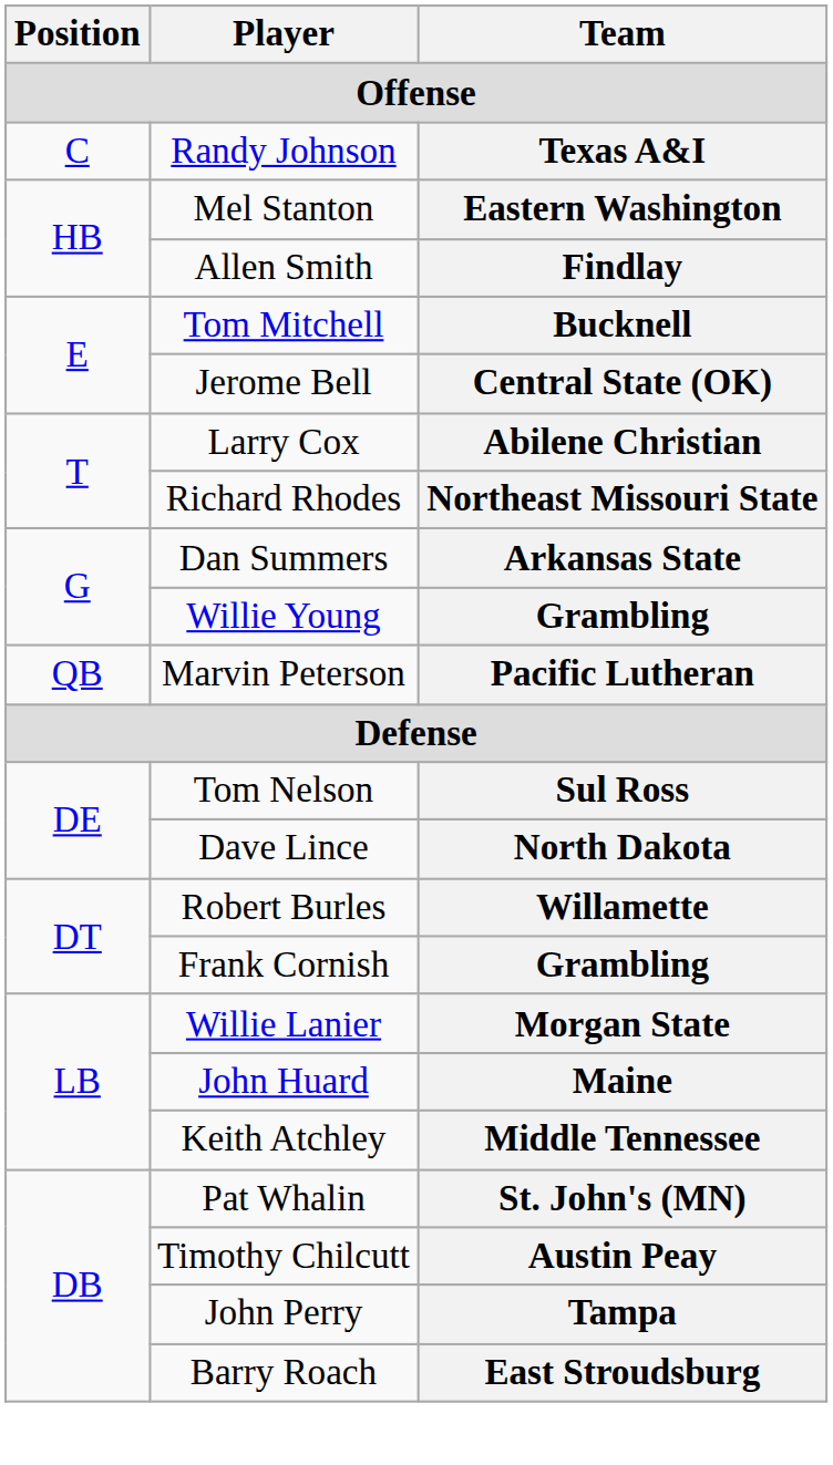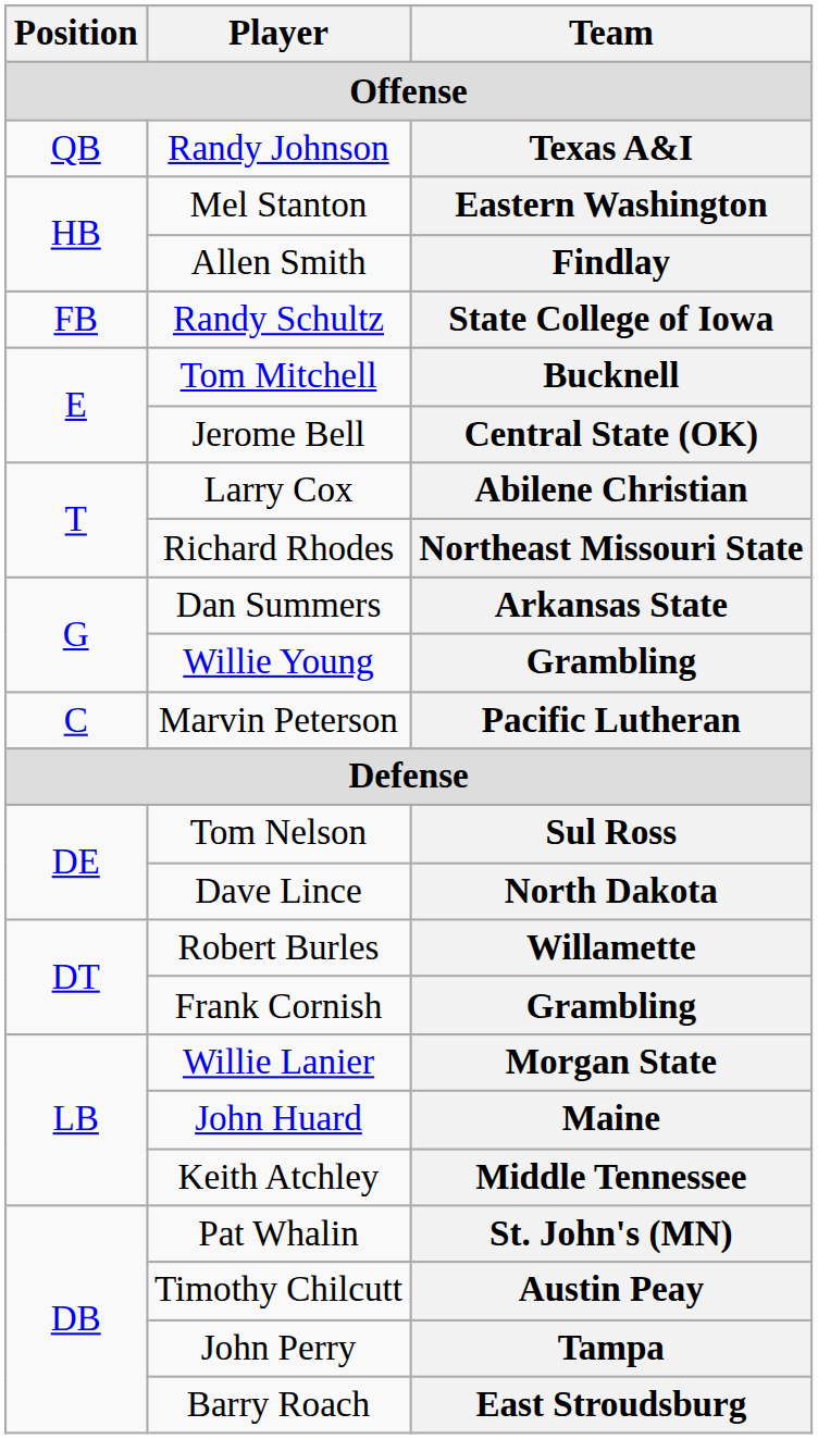 <table class="wikitable">
 <tr>
 <th>Position</th>
 <th>Player</th>
 <th>Team</th>
 </tr>
 <tr>
 <td colspan="3" style="text-align:center; background:#ddd;"><strong>Offense </strong></td>
 </tr>
 <tr style="text-align:center;">
-<td><a href='#'>C</a></td>
+<td><a href='#'>QB</a></td>
 <td><a href='#'>Randy Johnson</a></td>
 <th Style = >Texas A&I</th>
 </tr>
 <tr style="text-align:center;">
 <td rowspan="2"><a href='#'>HB</a></td>
 <td>Mel Stanton</td>
 <th Style = >Eastern Washington</th>
 </tr>
 <tr style="text-align:center;">
 <td>Allen Smith</td>
 <th Style = >Findlay</th>
+</tr>
+<tr style="text-align:center;">
+<td><a href='#'>FB</a></td>
+<td><a href='#'>Randy Schultz</a></td>
+<th Style = >State College of Iowa</th>
 </tr>
 <tr style="text-align:center;">
 <td rowspan="2"><a href='#'>E</a></td>
 <td><a href='#'>Tom Mitchell</a></td>
 <th Style = >Bucknell</th>
 </tr>
 <tr style="text-align:center;">
 <td>Jerome Bell</td>
 <th Style = >Central State (OK)</th>
 </tr>
 <tr style="text-align:center;">
 <td rowspan="2"><a href='#'>T</a></td>
 <td>Larry Cox</td>
 <th Style = >Abilene Christian</th>
 </tr>
 <tr style="text-align:center;">
 <td>Richard Rhodes</td>
 <th Style = >Northeast Missouri State</th>
 </tr>
 <tr style="text-align:center;">
 <td rowspan="2"><a href='#'>G</a></td>
 <td>Dan Summers</td>
 <th Style = >Arkansas State</th>
 </tr>
 <tr style="text-align:center;">
 <td><a href='#'>Willie Young</a></td>
 <th Style = >Grambling</th>
 </tr>
 <tr style="text-align:center;">
-<td><a href='#'>QB</a></td>
+<td><a href='#'>C</a></td>
 <td>Marvin Peterson</td>
 <th Style = >Pacific Lutheran</th>
 </tr>
 <tr>
 <td colspan="3" style="text-align:center; background:#ddd;"><strong>Defense</strong></td>
 </tr>
 <tr style="text-align:center;">
 <td rowspan="2"><a href='#'>DE</a></td>
 <td>Tom Nelson</td>
 <th Style = >Sul Ross</th>
 </tr>
 <tr style="text-align:center;">
 <td>Dave Lince</td>
 <th Style = >North Dakota</th>
 </tr>
 <tr style="text-align:center;">
 <td rowspan="2"><a href='#'>DT</a></td>
 <td>Robert Burles</td>
 <th Style = >Willamette</th>
 </tr>
 <tr style="text-align:center;">
 <td>Frank Cornish</td>
 <th Style = >Grambling</th>
 </tr>
 <tr style="text-align:center;">
 <td rowspan="3"><a href='#'>LB</a></td>
 <td><a href='#'>Willie Lanier</a></td>
 <th Style = >Morgan State</th>
 </tr>
 <tr style="text-align:center;">
 <td><a href='#'>John Huard</a></td>
 <th Style = >Maine</th>
 </tr>
 <tr style="text-align:center;">
 <td>Keith Atchley</td>
 <th Style = >Middle Tennessee</th>
 </tr>
 <tr style="text-align:center;">
 <td rowspan="4"><a href='#'>DB</a></td>
 <td>Pat Whalin</td>
 <th Style = >St. John's (MN)</th>
 </tr>
 <tr style="text-align:center;">
 <td>Timothy Chilcutt</td>
 <th Style = >Austin Peay</th>
 </tr>
 <tr style="text-align:center;">
 <td>John Perry</td>
 <th Style = >Tampa</th>
 </tr>
 <tr style="text-align:center;">
 <td>Barry Roach</td>
 <th Style = >East Stroudsburg</th>
 </tr>
 </table>
